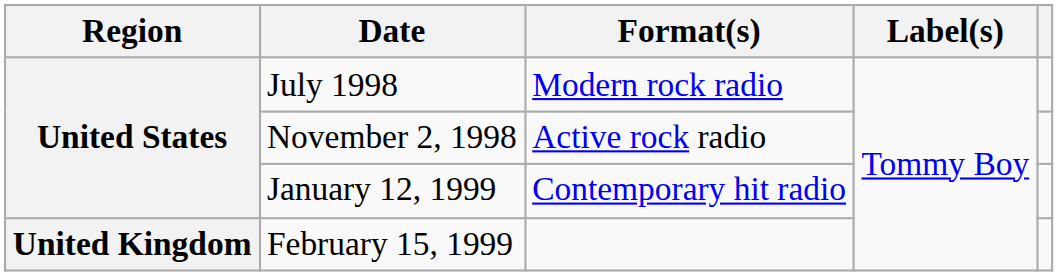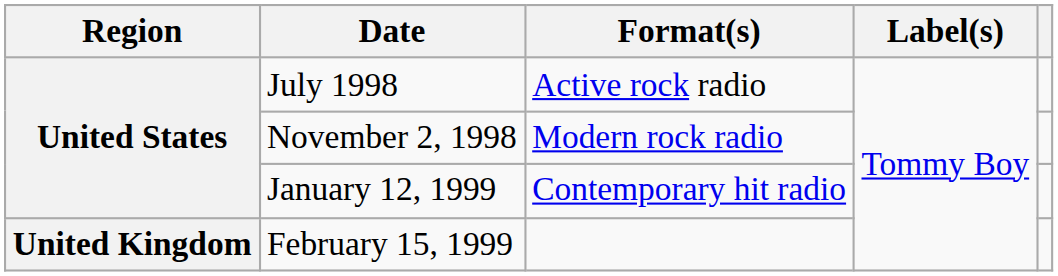 <table class="wikitable plainrowheaders">
 <tr>
 <th scope="col">Region</th>
 <th scope="col">Date</th>
 <th scope="col">Format(s)</th>
 <th scope="col">Label(s)</th>
 <th scope="col"></th>
 </tr>
 <tr>
 <th scope="row" rowspan="3">United States</th>
 <td>July 1998</td>
-<td><a href='#'>Modern rock radio</a></td>
+<td><a href='#'>Active rock</a> radio</td>
 <td rowspan="4"><a href='#'>Tommy Boy</a></td>
 <td></td>
 </tr>
 <tr>
 <td>November 2, 1998</td>
-<td><a href='#'>Active rock</a> radio</td>
+<td><a href='#'>Modern rock radio</a></td>
 <td></td>
 </tr>
 <tr>
 <td>January 12, 1999</td>
 <td><a href='#'>Contemporary hit radio</a></td>
 <td></td>
 </tr>
 <tr>
 <th scope="row">United Kingdom</th>
 <td>February 15, 1999</td>
 <td></td>
 <td></td>
 </tr>
 </table>
